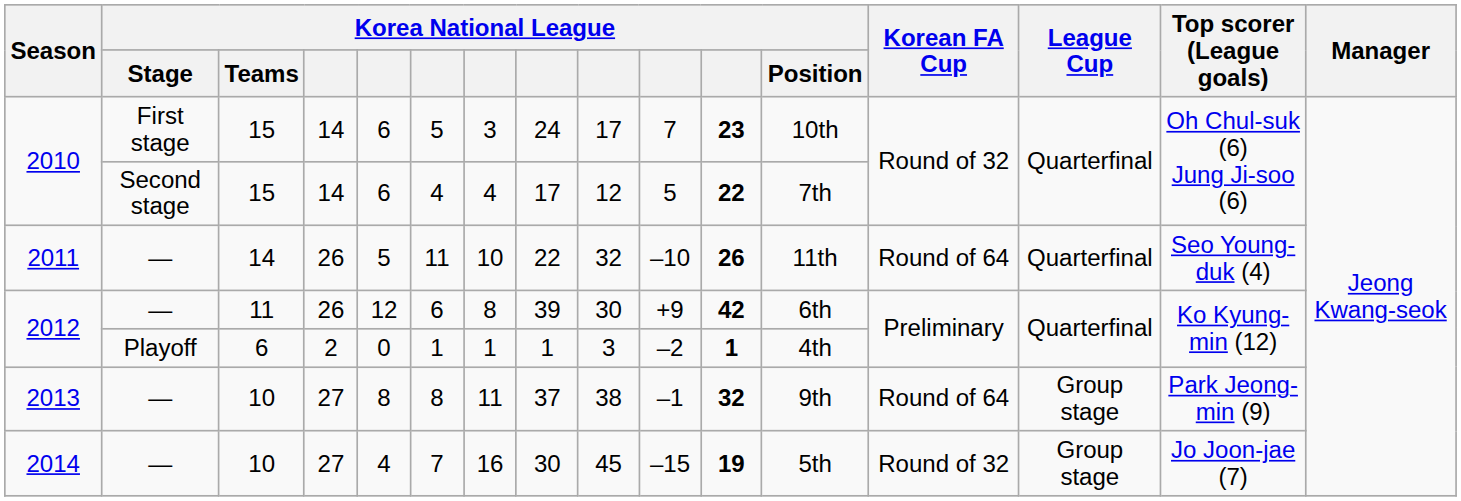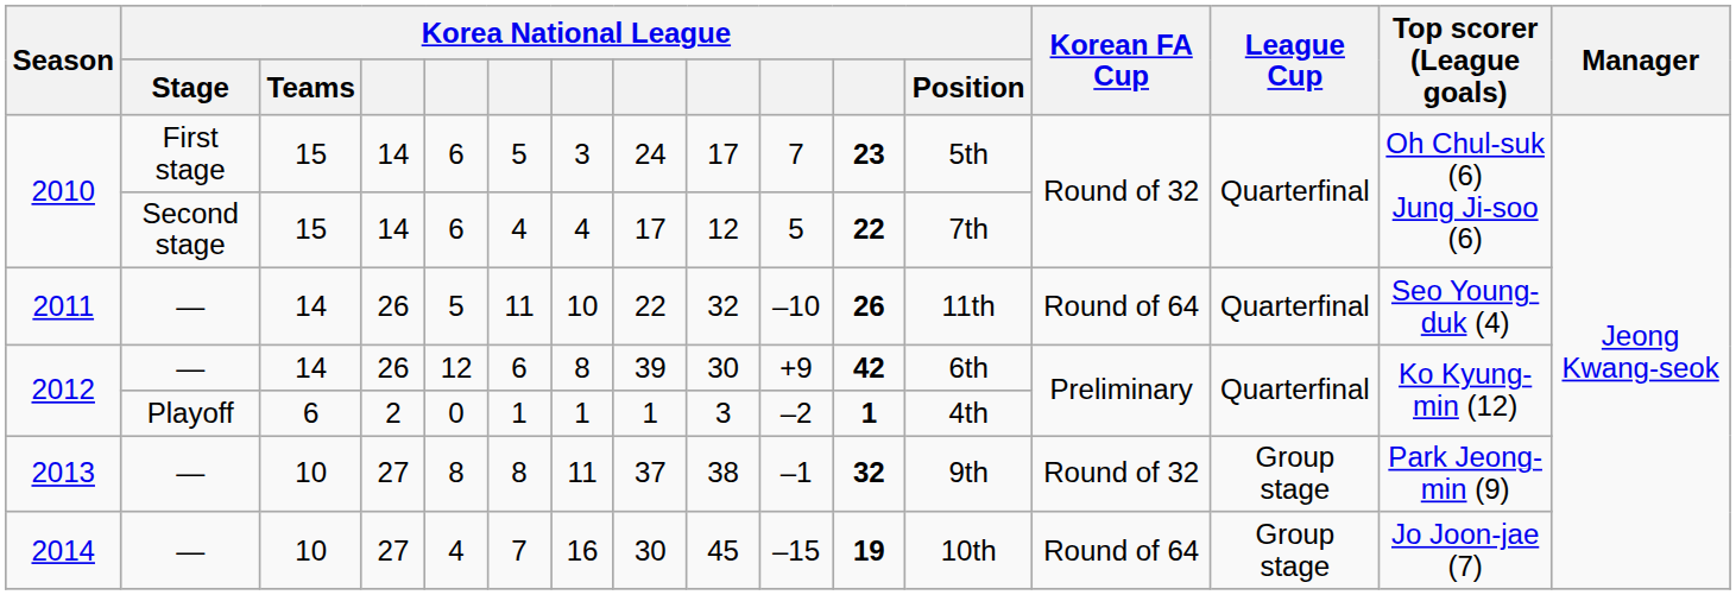 <table class="wikitable" style="text-align:center; font-size:90%;">
 <tr>
 <th rowspan=2>Season</th>
 <th colspan=11><a href='#'>Korea National League</a></th>
 <th rowspan=2><a href='#'>Korean FA Cup</a></th>
 <th rowspan=2><a href='#'>League Cup</a></th>
 <th rowspan=2>Top scorer <br> (League goals)</th>
 <th rowspan=2>Manager</th>
 </tr>
 <tr>
 <th>Stage</th>
 <th>Teams</th>
 <th width=25></th>
 <th width=25></th>
 <th width=25></th>
 <th width=25></th>
 <th width=30></th>
 <th width=30></th>
 <th width=30></th>
 <th width=30></th>
 <th>Position</th>
 </tr>
 <tr>
 <td rowspan=2><a href='#'>2010</a></td>
 <td>First stage</td>
 <td>15</td>
 <td>14</td>
 <td>6</td>
 <td>5</td>
 <td>3</td>
 <td>24</td>
 <td>17</td>
 <td>7</td>
 <td><strong>23</strong></td>
-<td>10th</td>
+<td>5th</td>
 <td rowspan=2>Round of 32</td>
 <td rowspan=2>Quarterfinal</td>
 <td rowspan=2> <a href='#'>Oh Chul-suk</a> (6)<br> <a href='#'>Jung Ji-soo</a> (6)</td>
 <td rowspan=7> <a href='#'>Jeong Kwang-seok</a></td>
 </tr>
 <tr>
 <td>Second stage</td>
 <td>15</td>
 <td>14</td>
 <td>6</td>
 <td>4</td>
 <td>4</td>
 <td>17</td>
 <td>12</td>
 <td>5</td>
 <td><strong>22</strong></td>
 <td>7th</td>
 </tr>
 <tr>
 <td><a href='#'>2011</a></td>
 <td>—</td>
 <td>14</td>
 <td>26</td>
 <td>5</td>
 <td>11</td>
 <td>10</td>
 <td>22</td>
 <td>32</td>
 <td>–10</td>
 <td><strong>26</strong></td>
 <td>11th</td>
 <td>Round of 64</td>
 <td>Quarterfinal</td>
 <td> <a href='#'>Seo Young-duk</a> (4)</td>
 </tr>
 <tr>
 <td rowspan=2><a href='#'>2012</a></td>
 <td>—</td>
-<td>11</td>
+<td>14</td>
 <td>26</td>
 <td>12</td>
 <td>6</td>
 <td>8</td>
 <td>39</td>
 <td>30</td>
 <td>+9</td>
 <td><strong>42</strong></td>
 <td>6th</td>
 <td rowspan=2>Preliminary</td>
 <td rowspan=2>Quarterfinal</td>
 <td rowspan=2> <a href='#'>Ko Kyung-min</a> (12)</td>
 </tr>
 <tr>
 <td>Playoff</td>
 <td>6</td>
 <td>2</td>
 <td>0</td>
 <td>1</td>
 <td>1</td>
 <td>1</td>
 <td>3</td>
 <td>–2</td>
 <td><strong>1</strong></td>
 <td>4th</td>
 </tr>
 <tr>
 <td><a href='#'>2013</a></td>
 <td>—</td>
 <td>10</td>
 <td>27</td>
 <td>8</td>
 <td>8</td>
 <td>11</td>
 <td>37</td>
 <td>38</td>
 <td>–1</td>
 <td><strong>32</strong></td>
 <td>9th</td>
-<td>Round of 64</td>
+<td>Round of 32</td>
 <td>Group stage</td>
 <td> <a href='#'>Park Jeong-min</a> (9)</td>
 </tr>
 <tr>
 <td><a href='#'>2014</a></td>
 <td>—</td>
 <td>10</td>
 <td>27</td>
 <td>4</td>
 <td>7</td>
 <td>16</td>
 <td>30</td>
 <td>45</td>
 <td>–15</td>
 <td><strong>19</strong></td>
-<td>5th</td>
-<td>Round of 32</td>
+<td>10th</td>
+<td>Round of 64</td>
 <td>Group stage</td>
 <td> <a href='#'>Jo Joon-jae</a> (7)</td>
 </tr>
 </table>
